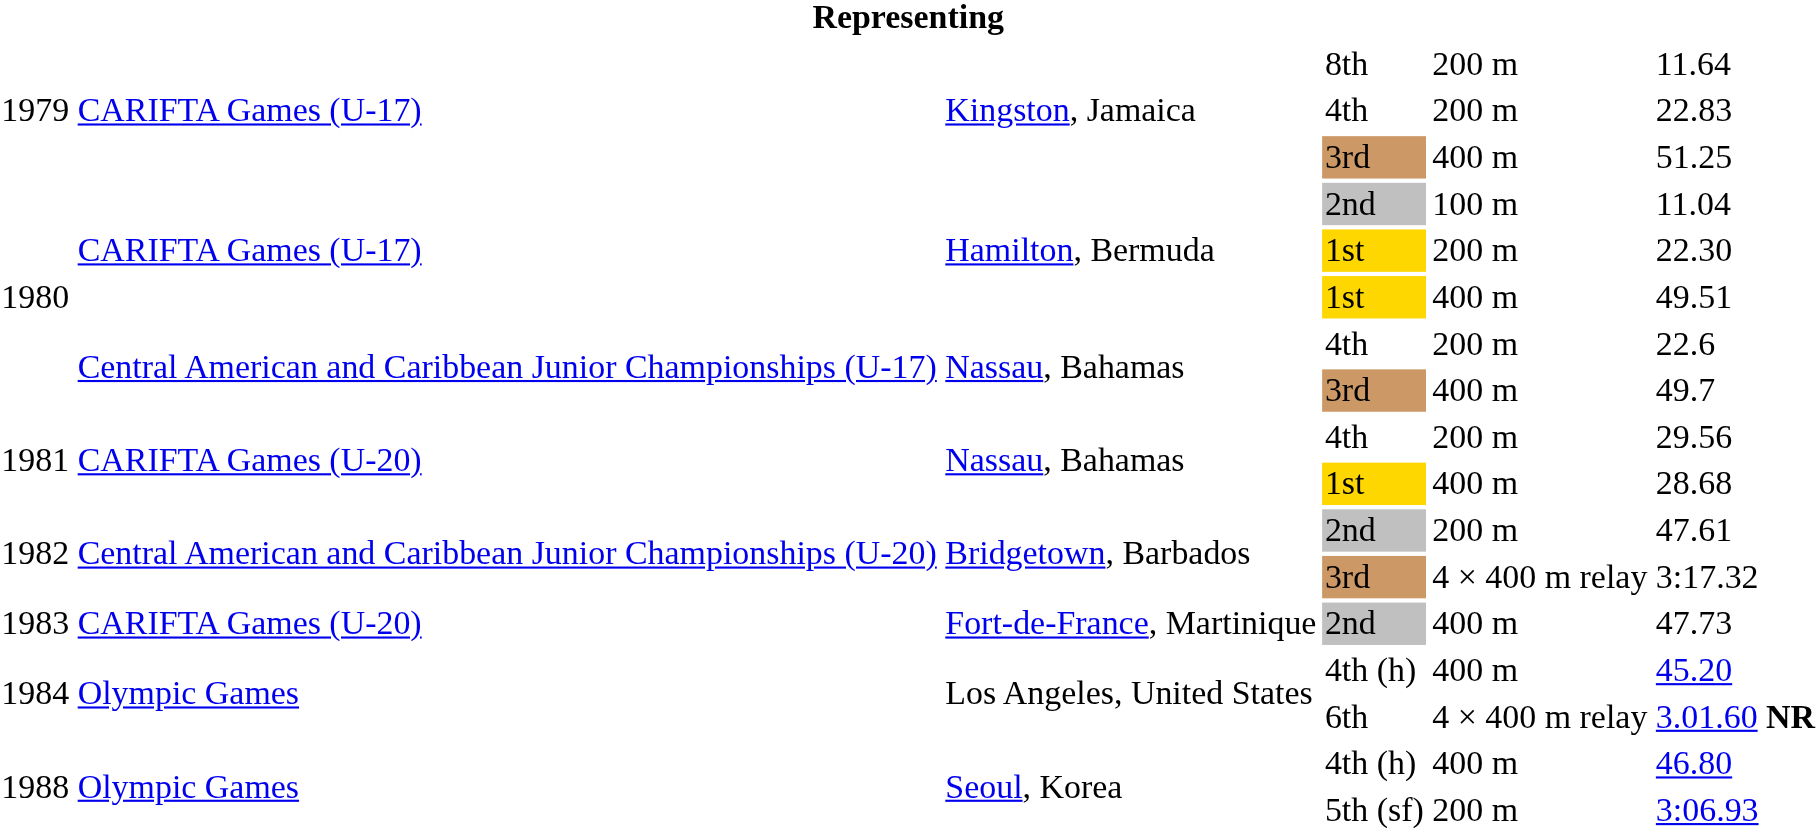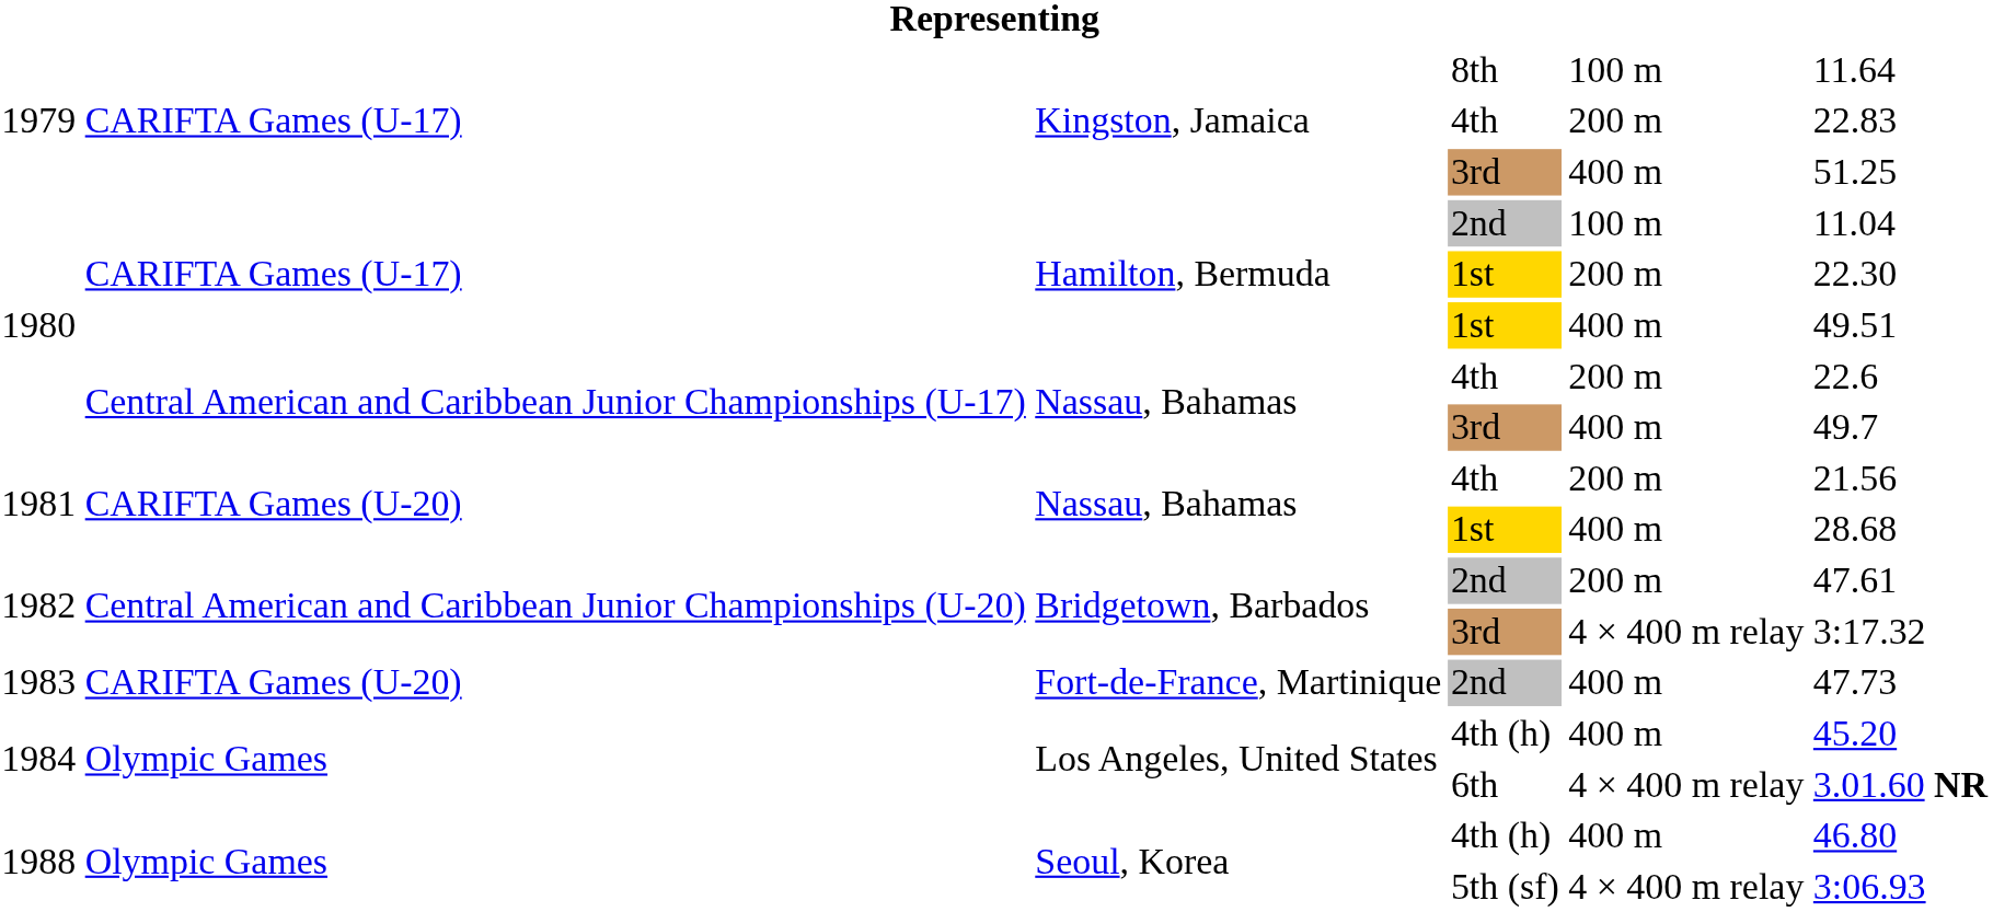 <table>
 <tr>
 <th colspan="6">Representing </th>
 </tr>
 <tr>
 <td rowspan = "3">1979</td>
 <td rowspan = "3"><a href='#'>CARIFTA Games (U-17)</a></td>
 <td rowspan = "3"><a href='#'>Kingston</a>, Jamaica</td>
 <td>8th</td>
-<td>200 m</td>
+<td>100 m</td>
 <td>11.64</td>
 </tr>
 <tr>
 <td>4th</td>
 <td>200 m</td>
 <td>22.83</td>
 </tr>
 <tr>
 <td bgcolor=cc9966>3rd</td>
 <td>400 m</td>
 <td>51.25</td>
 </tr>
 <tr>
 <td rowspan = "5">1980</td>
 <td rowspan = "3"><a href='#'>CARIFTA Games (U-17)</a></td>
 <td rowspan = "3"><a href='#'>Hamilton</a>, Bermuda</td>
 <td bgcolor=silver>2nd</td>
 <td>100 m</td>
 <td>11.04</td>
 </tr>
 <tr>
 <td bgcolor=gold>1st</td>
 <td>200 m</td>
 <td>22.30</td>
 </tr>
 <tr>
 <td bgcolor=gold>1st</td>
 <td>400 m</td>
 <td>49.51</td>
 </tr>
 <tr>
 <td rowspan = "2"><a href='#'>Central American and Caribbean Junior Championships (U-17)</a></td>
 <td rowspan = "2"><a href='#'>Nassau</a>, Bahamas</td>
 <td>4th</td>
 <td>200 m</td>
 <td>22.6</td>
 </tr>
 <tr>
 <td bgcolor=cc9966>3rd</td>
 <td>400 m</td>
 <td>49.7</td>
 </tr>
 <tr>
 <td rowspan = "2">1981</td>
 <td rowspan = "2"><a href='#'>CARIFTA Games (U-20)</a></td>
 <td rowspan = "2"><a href='#'>Nassau</a>, Bahamas</td>
 <td>4th</td>
 <td>200 m</td>
-<td>29.56</td>
+<td>21.56</td>
 </tr>
 <tr>
 <td bgcolor=gold>1st</td>
 <td>400 m</td>
 <td>28.68</td>
 </tr>
 <tr>
 <td rowspan = "2">1982</td>
 <td rowspan = "2"><a href='#'>Central American and Caribbean Junior Championships (U-20)</a></td>
 <td rowspan = "2"><a href='#'>Bridgetown</a>, Barbados</td>
 <td bgcolor=silver>2nd</td>
 <td>200 m</td>
 <td>47.61</td>
 </tr>
 <tr>
 <td bgcolor=cc9966>3rd</td>
 <td>4 × 400 m relay</td>
 <td>3:17.32</td>
 </tr>
 <tr>
 <td>1983</td>
 <td><a href='#'>CARIFTA Games (U-20)</a></td>
 <td><a href='#'>Fort-de-France</a>, Martinique</td>
 <td bgcolor=silver>2nd</td>
 <td>400 m</td>
 <td>47.73</td>
 </tr>
 <tr>
 <td rowspan = "2">1984</td>
 <td rowspan = "2"><a href='#'>Olympic Games</a></td>
 <td rowspan = "2">Los Angeles, United States</td>
 <td>4th (h)</td>
 <td>400 m</td>
 <td><a href='#'>45.20</a></td>
 </tr>
 <tr>
 <td>6th</td>
 <td>4 × 400 m relay</td>
 <td><a href='#'>3.01.60</a> <strong>NR</strong></td>
 </tr>
 <tr>
 <td rowspan = "2">1988</td>
 <td rowspan = "2"><a href='#'>Olympic Games</a></td>
 <td rowspan = "2"><a href='#'>Seoul</a>, Korea</td>
 <td>4th (h)</td>
 <td>400 m</td>
 <td><a href='#'>46.80</a></td>
 </tr>
 <tr>
 <td>5th (sf)</td>
-<td>200 m</td>
+<td>4 × 400 m relay</td>
 <td><a href='#'>3:06.93</a></td>
 </tr>
 </table>
